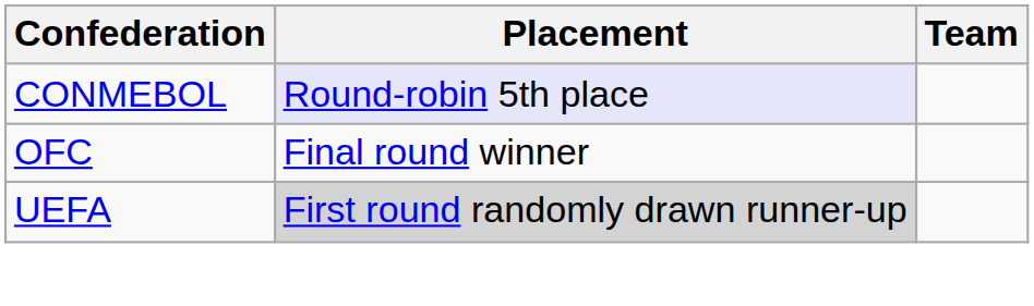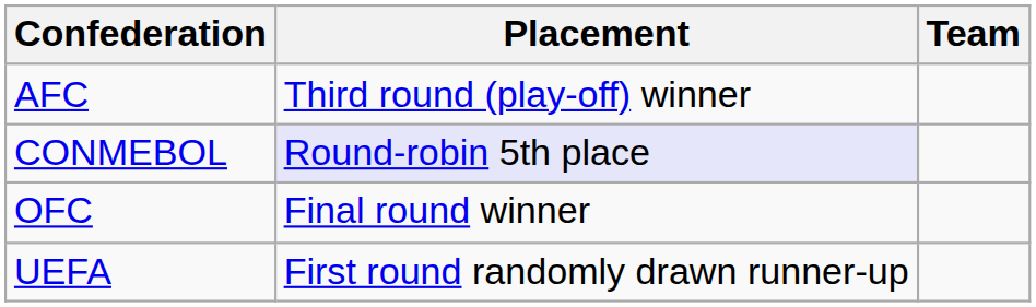 <table class=wikitable>
 <tr>
 <th>Confederation</th>
 <th>Placement</th>
 <th>Team</th>
+</tr>
+<tr>
+<td><a href='#'>AFC</a></td>
+<td><a href='#'>Third round (play-off)</a> winner</td>
+<td></td>
 </tr>
 <tr>
 <td><a href='#'>CONMEBOL</a></td>
 <td style="background: lavender;"><a href='#'>Round-robin</a> 5th place</td>
 <td></td>
 </tr>
 <tr>
 <td><a href='#'>OFC</a></td>
 <td><a href='#'>Final round</a> winner</td>
 <td></td>
 </tr>
 <tr>
 <td><a href='#'>UEFA</a></td>
-<td style="background: lightgrey;"><a href='#'>First round</a> randomly drawn runner-up</td>
+<td><a href='#'>First round</a> randomly drawn runner-up</td>
 <td></td>
 </tr>
 </table>
